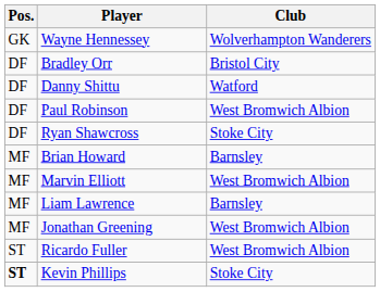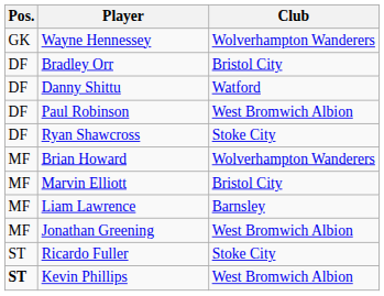 <table class="wikitable">
 <tr>
 <th>Pos.</th>
 <th>Player</th>
 <th>Club</th>
 </tr>
 <tr>
 <td>GK</td>
 <td width="175px"><a href='#'>Wayne Hennessey</a></td>
 <td><a href='#'>Wolverhampton Wanderers</a></td>
 </tr>
 <tr>
 <td>DF</td>
 <td><a href='#'>Bradley Orr</a></td>
 <td><a href='#'>Bristol City</a></td>
 </tr>
 <tr>
 <td>DF</td>
 <td><a href='#'>Danny Shittu</a></td>
 <td><a href='#'>Watford</a></td>
 </tr>
 <tr>
 <td>DF</td>
 <td><a href='#'>Paul Robinson</a></td>
 <td><a href='#'>West Bromwich Albion</a></td>
 </tr>
 <tr>
 <td>DF</td>
 <td><a href='#'>Ryan Shawcross</a></td>
 <td><a href='#'>Stoke City</a></td>
 </tr>
 <tr>
 <td>MF</td>
 <td><a href='#'>Brian Howard</a></td>
-<td><a href='#'>Barnsley</a></td>
+<td><a href='#'>Wolverhampton Wanderers</a></td>
 </tr>
 <tr>
 <td>MF</td>
 <td><a href='#'>Marvin Elliott</a></td>
-<td><a href='#'>West Bromwich Albion</a></td>
+<td><a href='#'>Bristol City</a></td>
 </tr>
 <tr>
 <td>MF</td>
 <td><a href='#'>Liam Lawrence</a></td>
 <td><a href='#'>Barnsley</a></td>
 </tr>
 <tr>
 <td>MF</td>
 <td><a href='#'>Jonathan Greening</a></td>
 <td><a href='#'>West Bromwich Albion</a></td>
 </tr>
 <tr>
 <td>ST</td>
 <td><a href='#'>Ricardo Fuller</a></td>
-<td><a href='#'>West Bromwich Albion</a></td>
+<td><a href='#'>Stoke City</a></td>
 </tr>
 <tr>
 <td><strong>ST</strong></td>
 <td><a href='#'>Kevin Phillips</a></td>
-<td><a href='#'>Stoke City</a></td>
+<td><a href='#'>West Bromwich Albion</a></td>
 </tr>
 </table>
